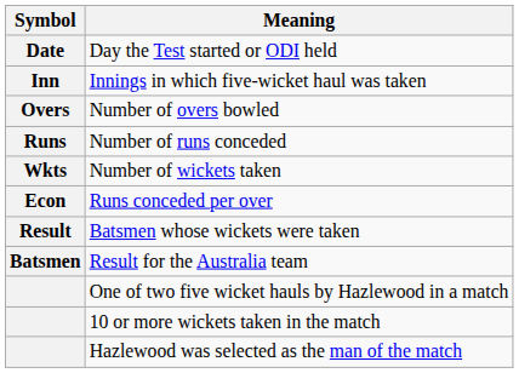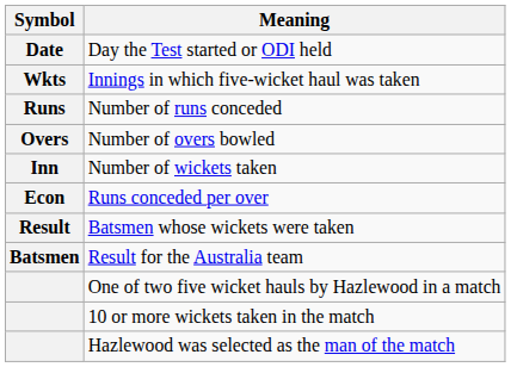 <table class="wikitable" style="float:left margin-left: 10px;">
 <tr>
 <th>Symbol</th>
 <th>Meaning</th>
 </tr>
 <tr>
 <th>Date</th>
 <td>Day the <a href='#'>Test</a> started or <a href='#'>ODI</a> held</td>
 </tr>
 <tr>
-<th>Inn</th>
+<th>Wkts</th>
 <td><a href='#'>Innings</a> in which five-wicket haul was taken</td>
+</tr>
+<tr>
+<th>Runs</th>
+<td>Number of <a href='#'>runs</a> conceded</td>
 </tr>
 <tr>
 <th>Overs</th>
 <td>Number of <a href='#'>overs</a> bowled</td>
 </tr>
 <tr>
-<th>Runs</th>
-<td>Number of <a href='#'>runs</a> conceded</td>
-</tr>
-<tr>
-<th>Wkts</th>
+<th>Inn</th>
 <td>Number of <a href='#'>wickets</a> taken</td>
 </tr>
 <tr>
 <th>Econ</th>
 <td><a href='#'>Runs conceded per over</a></td>
 </tr>
 <tr>
 <th>Result</th>
 <td><a href='#'>Batsmen</a> whose wickets were taken</td>
 </tr>
 <tr>
 <th>Batsmen</th>
 <td><a href='#'>Result</a> for the <a href='#'>Australia</a> team</td>
 </tr>
 <tr>
 <th></th>
 <td>One of two five wicket hauls by Hazlewood in a match</td>
 </tr>
 <tr>
 <th></th>
 <td>10 or more wickets taken in the match</td>
 </tr>
 <tr>
 <th></th>
 <td>Hazlewood was selected as the <a href='#'>man of the match</a></td>
 </tr>
 </table>
